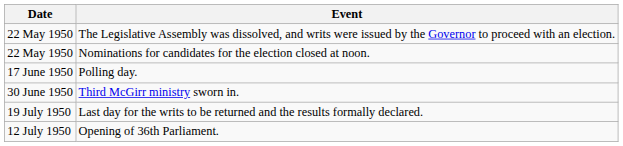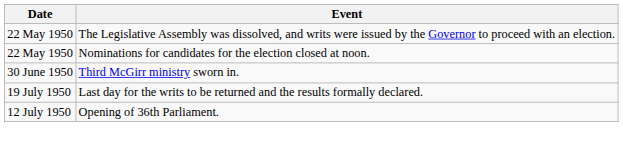 <table class="wikitable">
 <tr>
 <th>Date</th>
 <th>Event</th>
 </tr>
 <tr>
 <td>22 May 1950</td>
 <td>The Legislative Assembly was dissolved, and writs were issued by the <a href='#'>Governor</a> to proceed with an election.</td>
 </tr>
 <tr>
 <td>22 May 1950</td>
 <td>Nominations for candidates for the election closed at noon.</td>
 </tr>
 <tr>
-<td>17 June 1950</td>
-<td>Polling day.</td>
-</tr>
-<tr>
 <td>30 June 1950</td>
 <td><a href='#'>Third McGirr ministry</a> sworn in.</td>
 </tr>
 <tr>
 <td>19 July 1950</td>
 <td>Last day for the writs to be returned and the results formally declared.</td>
 </tr>
 <tr>
 <td>12 July 1950</td>
 <td>Opening of 36th Parliament.</td>
 </tr>
 </table>
